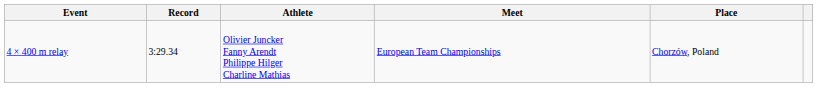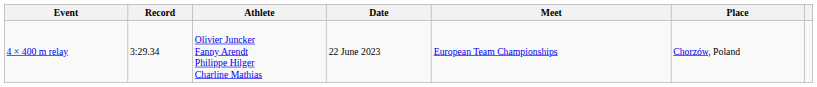 <table class="wikitable" style="font-size:95%; width: 100%;">
 <tr>
 <th>Event</th>
 <th>Record</th>
 <th>Athlete</th>
+<th>Date</th>
 <th>Meet</th>
 <th>Place</th>
 <th></th>
 </tr>
 <tr>
 <td><a href='#'>4 × 400 m relay</a></td>
 <td>3:29.34</td>
 <td><br><a href='#'>Olivier Juncker</a><br><a href='#'>Fanny Arendt</a><br><a href='#'>Philippe Hilger</a><br><a href='#'>Charline Mathias</a></td>
+<td>22 June 2023</td>
 <td><a href='#'>European Team Championships</a></td>
 <td><a href='#'>Chorzów</a>, Poland</td>
 <td></td>
 </tr>
 </table>
